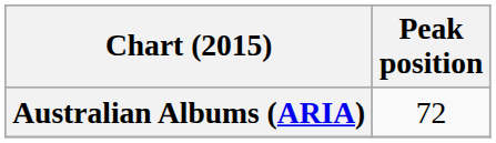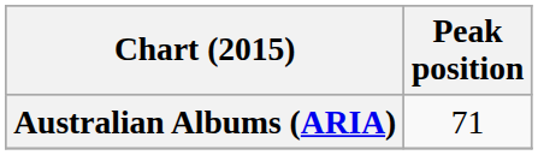 <table class="wikitable sortable plainrowheaders" style="text-align:center">
 <tr>
 <th scope="col">Chart (2015)</th>
 <th scope="col">Peak<br> position</th>
 </tr>
 <tr>
 <th scope="row">Australian Albums (<a href='#'>ARIA</a>)</th>
-<td>72</td>
+<td>71</td>
 </tr>
 <tr>
 </tr>
 </table>
